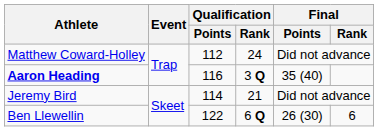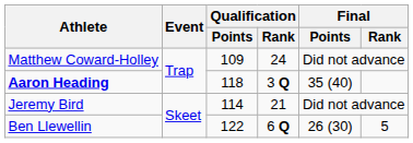 <table class=wikitable style=font-size:90%;text-align:center>
 <tr>
 <th rowspan=2>Athlete</th>
 <th rowspan=2>Event</th>
 <th colspan=2>Qualification</th>
 <th colspan=2>Final</th>
 </tr>
 <tr style=font-size:95%>
 <th>Points</th>
 <th>Rank</th>
 <th>Points</th>
 <th>Rank</th>
 </tr>
 <tr>
 <td align=left><a href='#'>Matthew Coward-Holley</a></td>
 <td rowspan=2 align=left><a href='#'>Trap</a></td>
-<td>112</td>
+<td>109</td>
 <td>24</td>
 <td colspan=2>Did not advance</td>
 </tr>
 <tr>
 <td align=left><strong><a href='#'>Aaron Heading</a></strong></td>
-<td>116</td>
+<td>118</td>
 <td>3 <strong>Q</strong></td>
 <td>35 (40)</td>
 <td></td>
 </tr>
 <tr>
 <td align=left><a href='#'>Jeremy Bird</a></td>
 <td rowspan=2 align=left><a href='#'>Skeet</a></td>
 <td>114</td>
 <td>21</td>
 <td colspan=2>Did not advance</td>
 </tr>
 <tr>
 <td align=left><a href='#'>Ben Llewellin</a></td>
 <td>122</td>
 <td>6 <strong>Q</strong></td>
 <td>26 (30)</td>
-<td>6</td>
+<td>5</td>
 </tr>
 </table>
